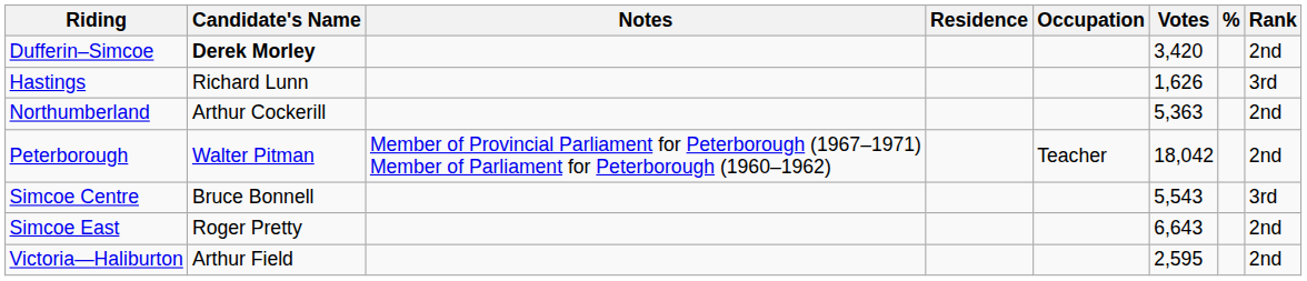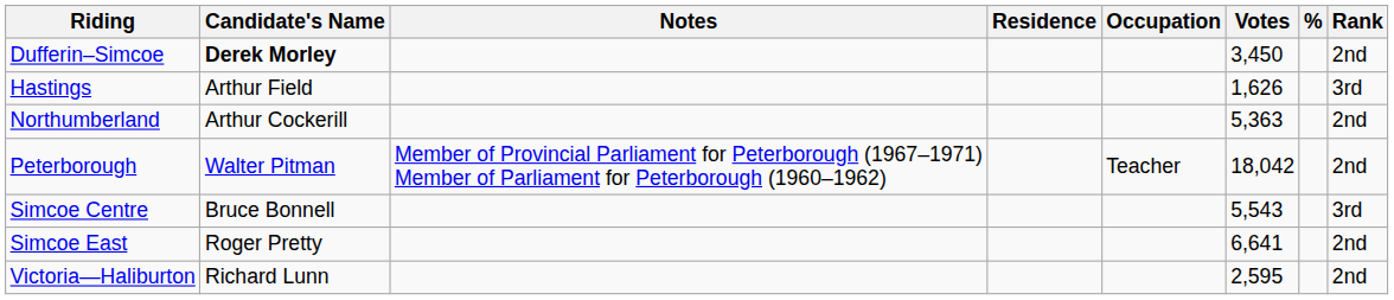 <table class="wikitable sortable">
 <tr>
 <th>Riding<br></th>
 <th>Candidate's Name</th>
 <th>Notes</th>
 <th>Residence</th>
 <th>Occupation</th>
 <th>Votes</th>
 <th>%</th>
 <th>Rank</th>
 </tr>
 <tr>
 <td><a href='#'>Dufferin–Simcoe</a></td>
 <td><strong>Derek Morley</strong></td>
 <td></td>
 <td></td>
 <td></td>
-<td>3,420</td>
+<td>3,450</td>
 <td></td>
 <td>2nd</td>
 </tr>
 <tr>
 <td><a href='#'>Hastings</a></td>
-<td>Richard Lunn</td>
+<td>Arthur Field</td>
 <td></td>
 <td></td>
 <td></td>
 <td>1,626</td>
 <td></td>
 <td>3rd</td>
 </tr>
 <tr>
 <td><a href='#'>Northumberland</a></td>
 <td>Arthur Cockerill</td>
 <td></td>
 <td></td>
 <td></td>
 <td>5,363</td>
 <td></td>
 <td>2nd</td>
 </tr>
 <tr>
 <td><a href='#'>Peterborough</a></td>
 <td><a href='#'>Walter Pitman</a></td>
 <td><a href='#'>Member of Provincial Parliament</a> for <a href='#'>Peterborough</a> (1967–1971) <br> <a href='#'>Member of Parliament</a> for <a href='#'>Peterborough</a> (1960–1962)</td>
 <td></td>
 <td>Teacher</td>
 <td>18,042</td>
 <td></td>
 <td>2nd</td>
 </tr>
 <tr>
 <td><a href='#'>Simcoe Centre</a></td>
 <td>Bruce Bonnell</td>
 <td></td>
 <td></td>
 <td></td>
 <td>5,543</td>
 <td></td>
 <td>3rd</td>
 </tr>
 <tr>
 <td><a href='#'>Simcoe East</a></td>
 <td>Roger Pretty</td>
 <td></td>
 <td></td>
 <td></td>
-<td>6,643</td>
+<td>6,641</td>
 <td></td>
 <td>2nd</td>
 </tr>
 <tr>
 <td><a href='#'>Victoria—Haliburton</a></td>
-<td>Arthur Field</td>
+<td>Richard Lunn</td>
 <td></td>
 <td></td>
 <td></td>
 <td>2,595</td>
 <td></td>
 <td>2nd</td>
 </tr>
 </table>
